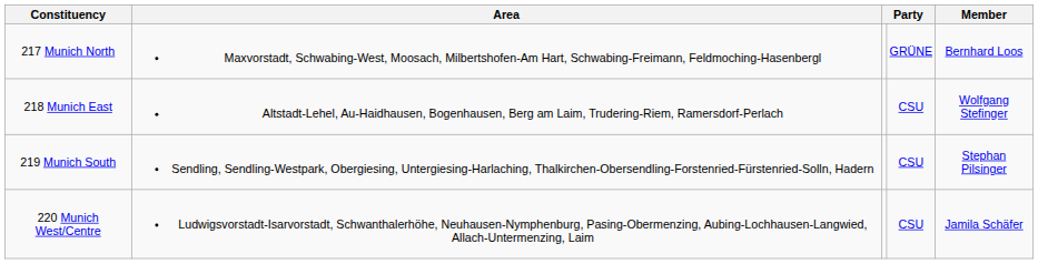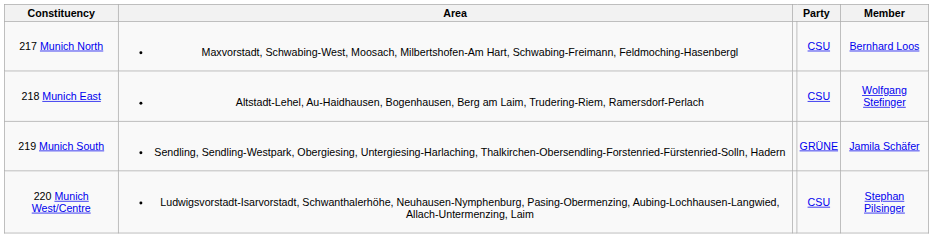 <table class="wikitable" style="text-align:center; font-size:90%">
 <tr>
 <th>Constituency</th>
 <th>Area</th>
 <th colspan=2>Party</th>
 <th>Member</th>
 </tr>
 <tr>
 <td>217 <a href='#'>Munich North</a></td>
 <td><br><ul><li>Maxvorstadt, Schwabing-West, Moosach, Milbertshofen-Am Hart, Schwabing-Freimann, Feldmoching-Hasenbergl</li></ul></td>
 <td bgcolor=></td>
-<td><a href='#'>GRÜNE</a></td>
+<td><a href='#'>CSU</a></td>
 <td><a href='#'>Bernhard Loos</a></td>
 </tr>
 <tr>
 <td>218 <a href='#'>Munich East</a></td>
 <td><br><ul><li>Altstadt-Lehel, Au-Haidhausen, Bogenhausen, Berg am Laim, Trudering-Riem, Ramersdorf-Perlach</li></ul></td>
 <td bgcolor=></td>
 <td><a href='#'>CSU</a></td>
 <td><a href='#'>Wolfgang Stefinger</a></td>
 </tr>
 <tr>
 <td>219 <a href='#'>Munich South</a></td>
 <td><br><ul><li>Sendling, Sendling-Westpark, Obergiesing, Untergiesing-Harlaching, Thalkirchen-Obersendling-Forstenried-Fürstenried-Solln, Hadern</li></ul></td>
 <td bgcolor=></td>
-<td><a href='#'>CSU</a></td>
-<td><a href='#'>Stephan Pilsinger</a></td>
+<td><a href='#'>GRÜNE</a></td>
+<td><a href='#'>Jamila Schäfer</a></td>
 </tr>
 <tr>
 <td>220 <a href='#'>Munich West/Centre</a></td>
 <td><br><ul><li>Ludwigsvorstadt-Isarvorstadt, Schwanthalerhöhe, Neuhausen-Nymphenburg, Pasing-Obermenzing, Aubing-Lochhausen-Langwied, Allach-Untermenzing, Laim</li></ul></td>
 <td bgcolor=></td>
 <td><a href='#'>CSU</a></td>
-<td><a href='#'>Jamila Schäfer</a></td>
+<td><a href='#'>Stephan Pilsinger</a></td>
 </tr>
 </table>
